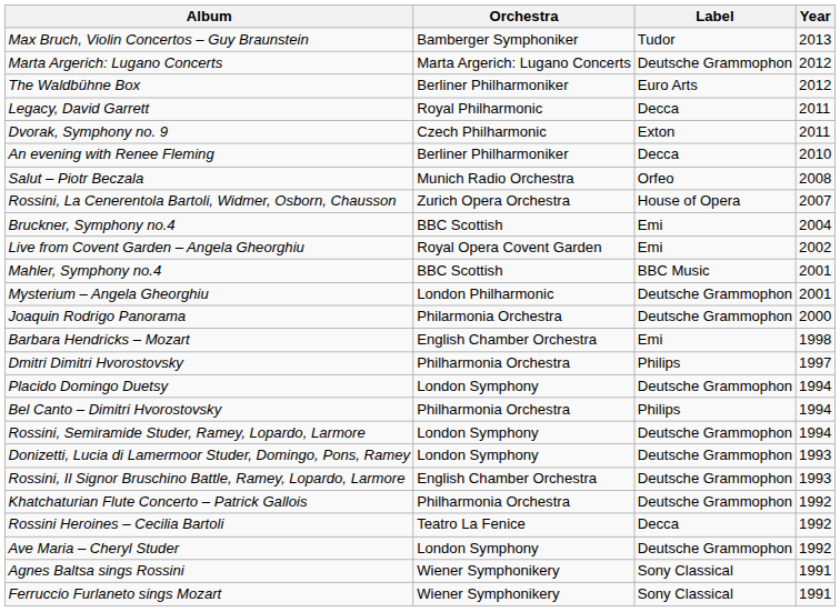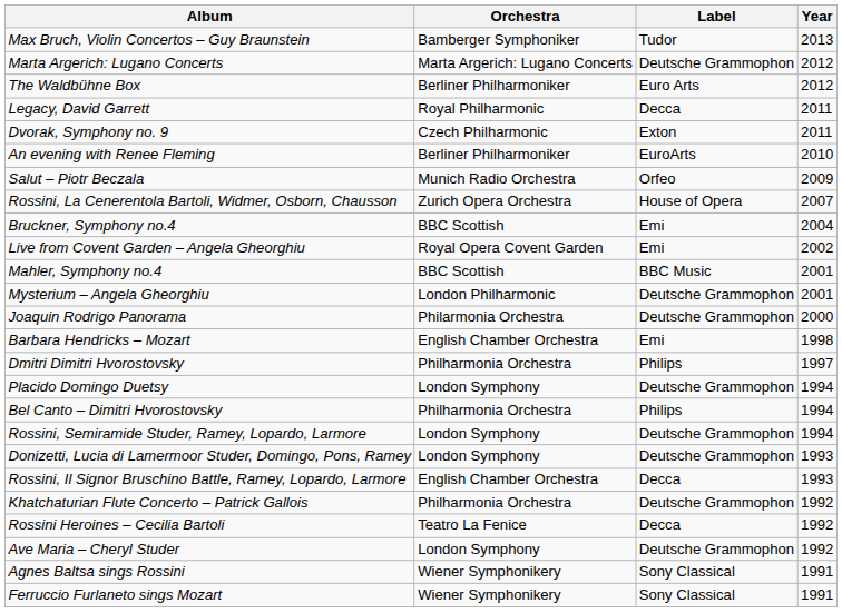 <table class="wikitable">
 <tr>
 <th>Album</th>
 <th>Orchestra</th>
 <th>Label</th>
 <th>Year</th>
 </tr>
 <tr>
 <td><em>Max Bruch, Violin Concertos – Guy Braunstein</em></td>
 <td>Bamberger Symphoniker</td>
 <td>Tudor</td>
 <td>2013</td>
 </tr>
 <tr>
 <td><em>Marta Argerich: Lugano Concerts</em></td>
 <td>Marta Argerich: Lugano Concerts</td>
 <td>Deutsche Grammophon</td>
 <td>2012</td>
 </tr>
 <tr>
 <td><em>The Waldbühne Box</em></td>
 <td>Berliner Philharmoniker</td>
 <td>Euro Arts</td>
 <td>2012</td>
 </tr>
 <tr>
 <td><em>Legacy, David Garrett</em></td>
 <td>Royal Philharmonic</td>
 <td>Decca</td>
 <td>2011</td>
 </tr>
 <tr>
 <td><em>Dvorak, Symphony no. 9</em></td>
 <td>Czech Philharmonic</td>
 <td>Exton</td>
 <td>2011</td>
 </tr>
 <tr>
 <td><em>An evening with Renee Fleming</em></td>
 <td>Berliner Philharmoniker</td>
-<td>Decca</td>
+<td>EuroArts</td>
 <td>2010</td>
 </tr>
 <tr>
 <td><em>Salut – Piotr Beczala</em></td>
 <td>Munich Radio Orchestra</td>
 <td>Orfeo</td>
-<td>2008</td>
+<td>2009</td>
 </tr>
 <tr>
 <td><em>Rossini, La Cenerentola Bartoli, Widmer, Osborn, Chausson</em></td>
 <td>Zurich Opera Orchestra</td>
 <td>House of Opera</td>
 <td>2007</td>
 </tr>
 <tr>
 <td><em>Bruckner, Symphony no.4</em></td>
 <td>BBC Scottish</td>
 <td>Emi</td>
 <td>2004</td>
 </tr>
 <tr>
 <td><em>Live from Covent Garden – Angela Gheorghiu</em></td>
 <td>Royal Opera Covent Garden</td>
 <td>Emi</td>
 <td>2002</td>
 </tr>
 <tr>
 <td><em>Mahler, Symphony no.4</em></td>
 <td>BBC Scottish</td>
 <td>BBC Music</td>
 <td>2001</td>
 </tr>
 <tr>
 <td><em>Mysterium – Angela Gheorghiu</em></td>
 <td>London Philharmonic</td>
 <td>Deutsche Grammophon</td>
 <td>2001</td>
 </tr>
 <tr>
 <td><em>Joaquin Rodrigo Panorama</em></td>
 <td>Philarmonia Orchestra</td>
 <td>Deutsche Grammophon</td>
 <td>2000</td>
 </tr>
 <tr>
 <td><em>Barbara Hendricks – Mozart</em></td>
 <td>English Chamber Orchestra</td>
 <td>Emi</td>
 <td>1998</td>
 </tr>
 <tr>
 <td><em>Dmitri Dimitri Hvorostovsky</em></td>
 <td>Philharmonia Orchestra</td>
 <td>Philips</td>
 <td>1997</td>
 </tr>
 <tr>
 <td><em>Placido Domingo Duetsy</em></td>
 <td>London Symphony</td>
 <td>Deutsche Grammophon</td>
 <td>1994</td>
 </tr>
 <tr>
 <td><em>Bel Canto – Dimitri Hvorostovsky</em></td>
 <td>Philharmonia Orchestra</td>
 <td>Philips</td>
 <td>1994</td>
 </tr>
 <tr>
 <td><em>Rossini, Semiramide Studer, Ramey, Lopardo, Larmore</em></td>
 <td>London Symphony</td>
 <td>Deutsche Grammophon</td>
 <td>1994</td>
 </tr>
 <tr>
 <td><em>Donizetti, Lucia di Lamermoor Studer, Domingo, Pons, Ramey</em></td>
 <td>London Symphony</td>
 <td>Deutsche Grammophon</td>
 <td>1993</td>
 </tr>
 <tr>
 <td><em>Rossini, Il Signor Bruschino Battle, Ramey, Lopardo, Larmore</em></td>
 <td>English Chamber Orchestra</td>
-<td>Deutsche Grammophon</td>
+<td>Decca</td>
 <td>1993</td>
 </tr>
 <tr>
 <td><em>Khatchaturian Flute Concerto – Patrick Gallois</em></td>
 <td>Philharmonia Orchestra</td>
 <td>Deutsche Grammophon</td>
 <td>1992</td>
 </tr>
 <tr>
 <td><em>Rossini Heroines – Cecilia Bartoli</em></td>
 <td>Teatro La Fenice</td>
 <td>Decca</td>
 <td>1992</td>
 </tr>
 <tr>
 <td><em>Ave Maria – Cheryl Studer</em></td>
 <td>London Symphony</td>
 <td>Deutsche Grammophon</td>
 <td>1992</td>
 </tr>
 <tr>
 <td><em>Agnes Baltsa sings Rossini</em></td>
 <td>Wiener Symphonikery</td>
 <td>Sony Classical</td>
 <td>1991</td>
 </tr>
 <tr>
 <td><em>Ferruccio Furlaneto sings Mozart</em></td>
 <td>Wiener Symphonikery</td>
 <td>Sony Classical</td>
 <td>1991</td>
 </tr>
 </table>
